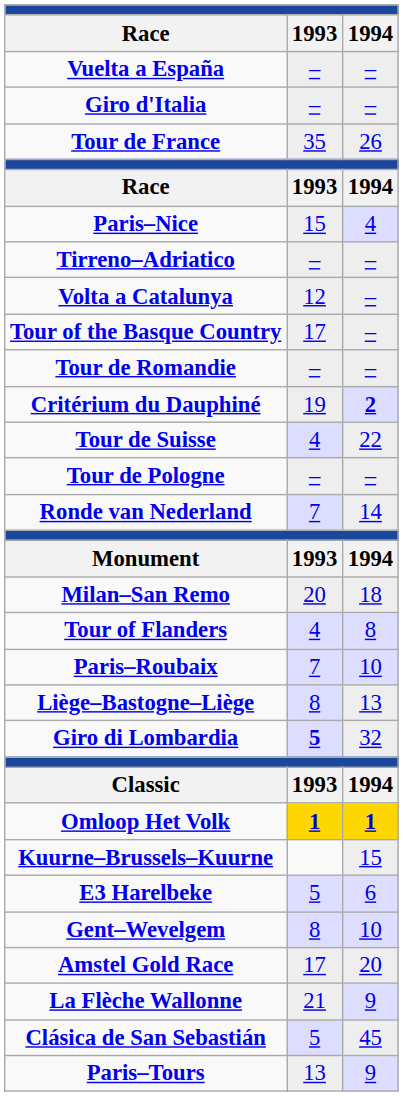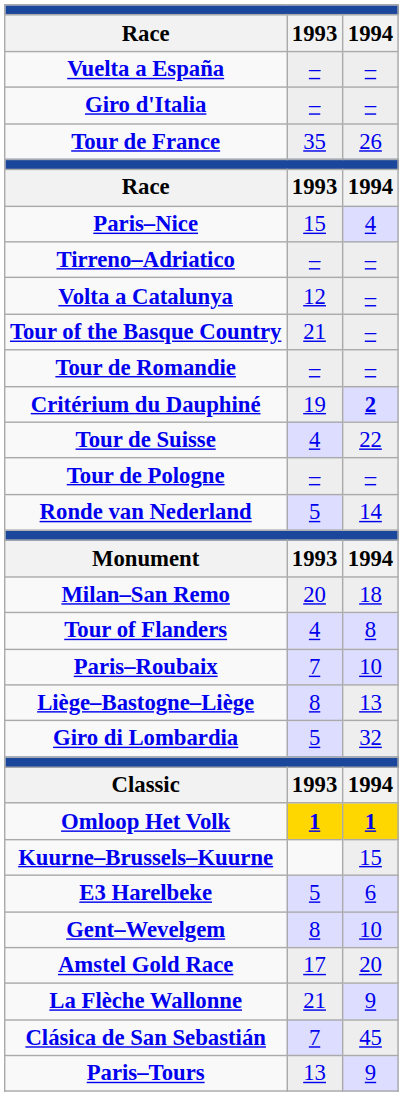 <table class="wikitable">
 <tr style="background:#eee;">
 <td style="background:#1A479C;" colspan=5></td>
 </tr>
 <tr>
 <th>Race</th>
 <th>1993</th>
 <th>1994</th>
 </tr>
 <tr align="center">
 <td> <strong><a href='#'>Vuelta a España</a></strong></td>
 <td style="background:#eee;"><a href='#'>–</a></td>
 <td style="background:#eee;"><a href='#'>–</a></td>
 </tr>
 <tr align="center">
 <td> <strong><a href='#'>Giro d'Italia</a></strong></td>
 <td style="background:#eee;"><a href='#'>–</a></td>
 <td style="background:#eee;"><a href='#'>–</a></td>
 </tr>
 <tr align="center">
 <td> <strong><a href='#'>Tour de France</a></strong></td>
 <td style="background:#eee;"><a href='#'>35</a></td>
 <td style="background:#eee;"><a href='#'>26</a></td>
 </tr>
 <tr>
 <td style="background:#1A479C;" colspan=5></td>
 </tr>
 <tr>
 <th>Race</th>
 <th>1993</th>
 <th>1994</th>
 </tr>
 <tr align="center">
 <td> <strong><a href='#'>Paris–Nice</a></strong></td>
 <td style="background:#eee;"><a href='#'>15</a></td>
 <td style="background:#ddf;"><a href='#'>4</a></td>
 </tr>
 <tr align="center">
 <td> <strong><a href='#'>Tirreno–Adriatico</a></strong></td>
 <td style="background:#eee;"><a href='#'>–</a></td>
 <td style="background:#eee;"><a href='#'>–</a></td>
 </tr>
 <tr align="center">
 <td> <strong><a href='#'>Volta a Catalunya</a></strong></td>
 <td style="background:#eee;"><a href='#'>12</a></td>
 <td style="background:#eee;"><a href='#'>–</a></td>
 </tr>
 <tr align="center">
 <td> <strong><a href='#'>Tour of the Basque Country</a></strong></td>
-<td style="background:#eee;"><a href='#'>17</a></td>
+<td style="background:#eee;"><a href='#'>21</a></td>
 <td style="background:#eee;"><a href='#'>–</a></td>
 </tr>
 <tr align="center">
 <td> <strong><a href='#'>Tour de Romandie</a></strong></td>
 <td style="background:#eee;"><a href='#'>–</a></td>
 <td style="background:#eee;"><a href='#'>–</a></td>
 </tr>
 <tr align="center">
 <td> <strong><a href='#'>Critérium du Dauphiné</a></strong></td>
 <td style="background:#eee;"><a href='#'>19</a></td>
 <td style="background:#ddf;"><a href='#'><strong>2</strong></a></td>
 </tr>
 <tr align="center">
 <td> <strong><a href='#'>Tour de Suisse</a></strong></td>
 <td style="background:#ddf;"><a href='#'>4</a></td>
 <td style="background:#eee;"><a href='#'>22</a></td>
 </tr>
 <tr align="center">
 <td> <strong><a href='#'>Tour de Pologne</a></strong></td>
 <td style="background:#eee;"><a href='#'>–</a></td>
 <td style="background:#eee;"><a href='#'>–</a></td>
 </tr>
 <tr align="center">
 <td> <strong><a href='#'>Ronde van Nederland</a></strong></td>
-<td style="background:#ddf;"><a href='#'>7</a></td>
+<td style="background:#ddf;"><a href='#'>5</a></td>
 <td style="background:#eee;"><a href='#'>14</a></td>
 </tr>
 <tr>
 <td style="background:#1A479C;" colspan=5></td>
 </tr>
 <tr>
 <th>Monument</th>
 <th>1993</th>
 <th>1994</th>
 </tr>
 <tr align="center">
 <td><strong><a href='#'>Milan–San Remo</a></strong></td>
 <td style="background:#eee;"><a href='#'>20</a></td>
 <td style="background:#eee;"><a href='#'>18</a></td>
 </tr>
 <tr align="center">
 <td><strong><a href='#'>Tour of Flanders</a></strong></td>
 <td style="background:#ddf;"><a href='#'>4</a></td>
 <td style="background:#ddf;"><a href='#'>8</a></td>
 </tr>
 <tr align="center">
 <td><strong><a href='#'>Paris–Roubaix</a></strong></td>
 <td style="background:#ddf;"><a href='#'>7</a></td>
 <td style="background:#ddf;"><a href='#'>10</a></td>
 </tr>
 <tr align="center">
 <td><strong><a href='#'>Liège–Bastogne–Liège</a></strong></td>
 <td style="background:#ddf;"><a href='#'>8</a></td>
 <td style="background:#eee;"><a href='#'>13</a></td>
 </tr>
 <tr align="center">
 <td><strong><a href='#'>Giro di Lombardia</a></strong></td>
-<td style="background:#ddf;"><strong><a href='#'>5</a></strong></td>
+<td style="background:#ddf;"><a href='#'>5</a></td>
 <td style="background:#eee;"><a href='#'>32</a></td>
 </tr>
 <tr>
 <td style="background:#1A479C;" colspan=5></td>
 </tr>
 <tr>
 <th>Classic</th>
 <th>1993</th>
 <th>1994</th>
 </tr>
 <tr align="center">
 <td><strong><a href='#'>Omloop Het Volk</a></strong></td>
 <td style="background:gold;"><a href='#'><strong>1</strong></a></td>
 <td style="background:gold;"><a href='#'><strong>1</strong></a></td>
 </tr>
 <tr align="center">
 <td><strong><a href='#'>Kuurne–Brussels–Kuurne</a></strong></td>
 <td></td>
 <td style="background:#eee;"><a href='#'>15</a></td>
 </tr>
 <tr align="center">
 <td><strong><a href='#'>E3 Harelbeke</a></strong></td>
 <td style="background:#ddf;"><a href='#'>5</a></td>
 <td style="background:#ddf;"><a href='#'>6</a></td>
 </tr>
 <tr align="center">
 <td><strong><a href='#'>Gent–Wevelgem</a></strong></td>
 <td style="background:#ddf;"><a href='#'>8</a></td>
 <td style="background:#ddf;"><a href='#'>10</a></td>
 </tr>
 <tr align="center">
 <td><strong><a href='#'>Amstel Gold Race</a></strong></td>
 <td style="background:#eee;"><a href='#'>17</a></td>
 <td style="background:#eee;"><a href='#'>20</a></td>
 </tr>
 <tr align="center">
 <td><strong><a href='#'>La Flèche Wallonne</a></strong></td>
 <td style="background:#eee;"><a href='#'>21</a></td>
 <td style="background:#ddf;"><a href='#'>9</a></td>
 </tr>
 <tr align="center">
 <td><strong><a href='#'>Clásica de San Sebastián</a></strong></td>
-<td style="background:#ddf;"><a href='#'>5</a></td>
+<td style="background:#ddf;"><a href='#'>7</a></td>
 <td style="background:#eee;"><a href='#'>45</a></td>
 </tr>
 <tr align="center">
 <td><strong><a href='#'>Paris–Tours</a></strong></td>
 <td style="background:#eee;"><a href='#'>13</a></td>
 <td style="background:#ddf;"><a href='#'>9</a></td>
 </tr>
 </table>
